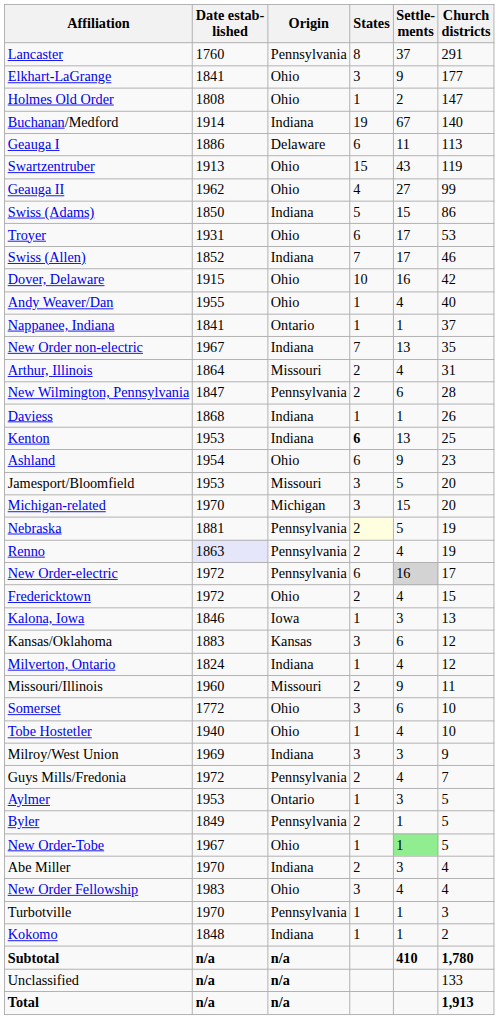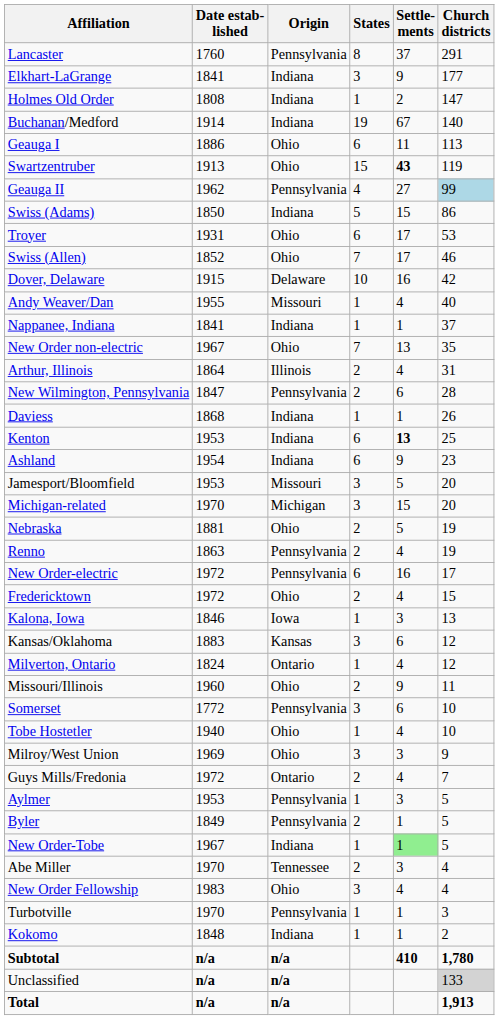 <table class="wikitable sortable">
 <tr>
 <th data-sort-type="text">Affiliation</th>
 <th data-sort-type="number">Date estab-<br>lished</th>
 <th data-sort-type="text">Origin</th>
 <th data-sort-type="number">States</th>
 <th data-sort-type="number">Settle-<br>ments</th>
 <th data-sort-type="number">Church<br>districts</th>
 </tr>
 <tr>
 <td><a href='#'>Lancaster</a></td>
 <td>1760</td>
 <td>Pennsylvania</td>
 <td>8</td>
 <td>37</td>
 <td>291</td>
 </tr>
 <tr>
 <td><a href='#'>Elkhart-LaGrange</a></td>
 <td>1841</td>
-<td>Ohio</td>
+<td>Indiana</td>
 <td>3</td>
 <td>9</td>
 <td>177</td>
 </tr>
 <tr>
 <td><a href='#'>Holmes Old Order</a></td>
 <td>1808</td>
-<td>Ohio</td>
+<td>Indiana</td>
 <td>1</td>
 <td>2</td>
 <td>147</td>
 </tr>
 <tr>
 <td><a href='#'>Buchanan</a>/Medford</td>
 <td>1914</td>
 <td>Indiana</td>
 <td>19</td>
 <td>67</td>
 <td>140</td>
 </tr>
 <tr>
 <td><a href='#'>Geauga I</a></td>
 <td>1886</td>
-<td>Delaware</td>
+<td>Ohio</td>
 <td>6</td>
 <td>11</td>
 <td>113</td>
 </tr>
 <tr>
 <td><a href='#'>Swartzentruber</a></td>
 <td>1913</td>
 <td>Ohio</td>
 <td>15</td>
-<td>43</td>
+<td><strong>43</strong></td>
 <td>119</td>
 </tr>
 <tr>
 <td><a href='#'>Geauga II</a></td>
 <td>1962</td>
-<td>Ohio</td>
+<td>Pennsylvania</td>
 <td>4</td>
 <td>27</td>
-<td>99</td>
+<td style="background: lightblue;">99</td>
 </tr>
 <tr>
 <td><a href='#'>Swiss (Adams)</a></td>
 <td>1850</td>
 <td>Indiana</td>
 <td>5</td>
 <td>15</td>
 <td>86</td>
 </tr>
 <tr>
 <td><a href='#'>Troyer</a></td>
 <td>1931</td>
 <td>Ohio</td>
 <td>6</td>
 <td>17</td>
 <td>53</td>
 </tr>
 <tr>
 <td><a href='#'>Swiss (Allen)</a></td>
 <td>1852</td>
-<td>Indiana</td>
+<td>Ohio</td>
 <td>7</td>
 <td>17</td>
 <td>46</td>
 </tr>
 <tr>
 <td><a href='#'>Dover, Delaware</a></td>
 <td>1915</td>
-<td>Ohio</td>
+<td>Delaware</td>
 <td>10</td>
 <td>16</td>
 <td>42</td>
 </tr>
 <tr>
 <td><a href='#'>Andy Weaver/Dan</a></td>
 <td>1955</td>
-<td>Ohio</td>
+<td>Missouri</td>
 <td>1</td>
 <td>4</td>
 <td>40</td>
 </tr>
 <tr>
 <td><a href='#'>Nappanee, Indiana</a></td>
 <td>1841</td>
-<td>Ontario</td>
+<td>Indiana</td>
 <td>1</td>
 <td>1</td>
 <td>37</td>
 </tr>
 <tr>
 <td><a href='#'>New Order non-electric</a></td>
 <td>1967</td>
-<td>Indiana</td>
+<td>Ohio</td>
 <td>7</td>
 <td>13</td>
 <td>35</td>
 </tr>
 <tr>
 <td><a href='#'>Arthur, Illinois</a></td>
 <td>1864</td>
-<td>Missouri</td>
+<td>Illinois</td>
 <td>2</td>
 <td>4</td>
 <td>31</td>
 </tr>
 <tr>
 <td><a href='#'>New Wilmington, Pennsylvania</a></td>
 <td>1847</td>
 <td>Pennsylvania</td>
 <td>2</td>
 <td>6</td>
 <td>28</td>
 </tr>
 <tr>
 <td><a href='#'>Daviess</a></td>
 <td>1868</td>
 <td>Indiana</td>
 <td>1</td>
 <td>1</td>
 <td>26</td>
 </tr>
 <tr>
 <td><a href='#'>Kenton</a></td>
 <td>1953</td>
 <td>Indiana</td>
-<td><strong>6</strong></td>
-<td>13</td>
+<td>6</td>
+<td><strong>13</strong></td>
 <td>25</td>
 </tr>
 <tr>
 <td><a href='#'>Ashland</a></td>
 <td>1954</td>
-<td>Ohio</td>
+<td>Indiana</td>
 <td>6</td>
 <td>9</td>
 <td>23</td>
 </tr>
 <tr>
 <td>Jamesport/Bloomfield</td>
 <td>1953</td>
 <td>Missouri</td>
 <td>3</td>
 <td>5</td>
 <td>20</td>
 </tr>
 <tr>
 <td><a href='#'>Michigan-related</a></td>
 <td>1970</td>
 <td>Michigan</td>
 <td>3</td>
 <td>15</td>
 <td>20</td>
 </tr>
 <tr>
 <td><a href='#'>Nebraska</a></td>
 <td>1881</td>
-<td>Pennsylvania</td>
-<td style="background: lightyellow;">2</td>
+<td>Ohio</td>
+<td>2</td>
 <td>5</td>
 <td>19</td>
 </tr>
 <tr>
 <td><a href='#'>Renno</a></td>
-<td style="background: lavender;">1863</td>
+<td>1863</td>
 <td>Pennsylvania</td>
 <td>2</td>
 <td>4</td>
 <td>19</td>
 </tr>
 <tr>
 <td><a href='#'>New Order-electric</a></td>
 <td>1972</td>
 <td>Pennsylvania</td>
 <td>6</td>
-<td style="background: lightgrey;">16</td>
+<td>16</td>
 <td>17</td>
 </tr>
 <tr>
 <td><a href='#'>Fredericktown</a></td>
 <td>1972</td>
 <td>Ohio</td>
 <td>2</td>
 <td>4</td>
 <td>15</td>
 </tr>
 <tr>
 <td><a href='#'>Kalona, Iowa</a></td>
 <td>1846</td>
 <td>Iowa</td>
 <td>1</td>
 <td>3</td>
 <td>13</td>
 </tr>
 <tr>
 <td>Kansas/Oklahoma</td>
 <td>1883</td>
 <td>Kansas</td>
 <td>3</td>
 <td>6</td>
 <td>12</td>
 </tr>
 <tr>
 <td><a href='#'>Milverton, Ontario</a></td>
 <td>1824</td>
-<td>Indiana</td>
+<td>Ontario</td>
 <td>1</td>
 <td>4</td>
 <td>12</td>
 </tr>
 <tr>
 <td>Missouri/Illinois</td>
 <td>1960</td>
-<td>Missouri</td>
+<td>Ohio</td>
 <td>2</td>
 <td>9</td>
 <td>11</td>
 </tr>
 <tr>
 <td><a href='#'>Somerset</a></td>
 <td>1772</td>
-<td>Ohio</td>
+<td>Pennsylvania</td>
 <td>3</td>
 <td>6</td>
 <td>10</td>
 </tr>
 <tr>
 <td><a href='#'>Tobe Hostetler</a></td>
 <td>1940</td>
 <td>Ohio</td>
 <td>1</td>
 <td>4</td>
 <td>10</td>
 </tr>
 <tr>
 <td>Milroy/West Union</td>
 <td>1969</td>
-<td>Indiana</td>
+<td>Ohio</td>
 <td>3</td>
 <td>3</td>
 <td>9</td>
 </tr>
 <tr>
 <td>Guys Mills/Fredonia</td>
 <td>1972</td>
-<td>Pennsylvania</td>
+<td>Ontario</td>
 <td>2</td>
 <td>4</td>
 <td>7</td>
 </tr>
 <tr>
 <td><a href='#'>Aylmer</a></td>
 <td>1953</td>
-<td>Ontario</td>
+<td>Pennsylvania</td>
 <td>1</td>
 <td>3</td>
 <td>5</td>
 </tr>
 <tr>
 <td><a href='#'>Byler</a></td>
 <td>1849</td>
 <td>Pennsylvania</td>
 <td>2</td>
 <td>1</td>
 <td>5</td>
 </tr>
 <tr>
 <td><a href='#'>New Order-Tobe</a></td>
 <td>1967</td>
-<td>Ohio</td>
+<td>Indiana</td>
 <td>1</td>
 <td style="background: lightgreen;">1</td>
 <td>5</td>
 </tr>
 <tr>
 <td>Abe Miller</td>
 <td>1970</td>
-<td>Indiana</td>
+<td>Tennessee</td>
 <td>2</td>
 <td>3</td>
 <td>4</td>
 </tr>
 <tr>
 <td><a href='#'>New Order Fellowship</a></td>
 <td>1983</td>
 <td>Ohio</td>
 <td>3</td>
 <td>4</td>
 <td>4</td>
 </tr>
 <tr>
 <td>Turbotville</td>
 <td>1970</td>
 <td>Pennsylvania</td>
 <td>1</td>
 <td>1</td>
 <td>3</td>
 </tr>
 <tr>
 <td><a href='#'>Kokomo</a></td>
 <td>1848</td>
 <td>Indiana</td>
 <td>1</td>
 <td>1</td>
 <td>2</td>
 </tr>
 <tr>
 <td><strong>Subtotal</strong></td>
 <td><strong>n/a</strong></td>
 <td><strong>n/a</strong></td>
 <td></td>
 <td><strong>410</strong></td>
 <td><strong>1,780</strong></td>
 </tr>
 <tr>
 <td>Unclassified</td>
 <td><strong>n/a</strong></td>
 <td><strong>n/a</strong></td>
 <td></td>
 <td></td>
-<td>133</td>
+<td style="background: lightgrey;">133</td>
 </tr>
 <tr>
 <td><strong>Total</strong></td>
 <td><strong>n/a</strong></td>
 <td><strong>n/a</strong></td>
 <td></td>
 <td></td>
 <td><strong>1,913</strong></td>
 </tr>
 </table>
